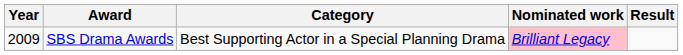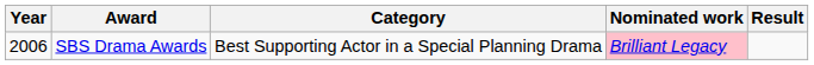 <table class="wikitable">
 <tr>
 <th>Year</th>
 <th>Award</th>
 <th>Category</th>
 <th>Nominated work</th>
 <th>Result</th>
 </tr>
 <tr>
-<td>2009</td>
+<td>2006</td>
 <td><a href='#'>SBS Drama Awards</a></td>
 <td>Best Supporting Actor in a Special Planning Drama</td>
 <td style="background: pink;"><em><a href='#'>Brilliant Legacy</a></em></td>
 <td></td>
 </tr>
 </table>
